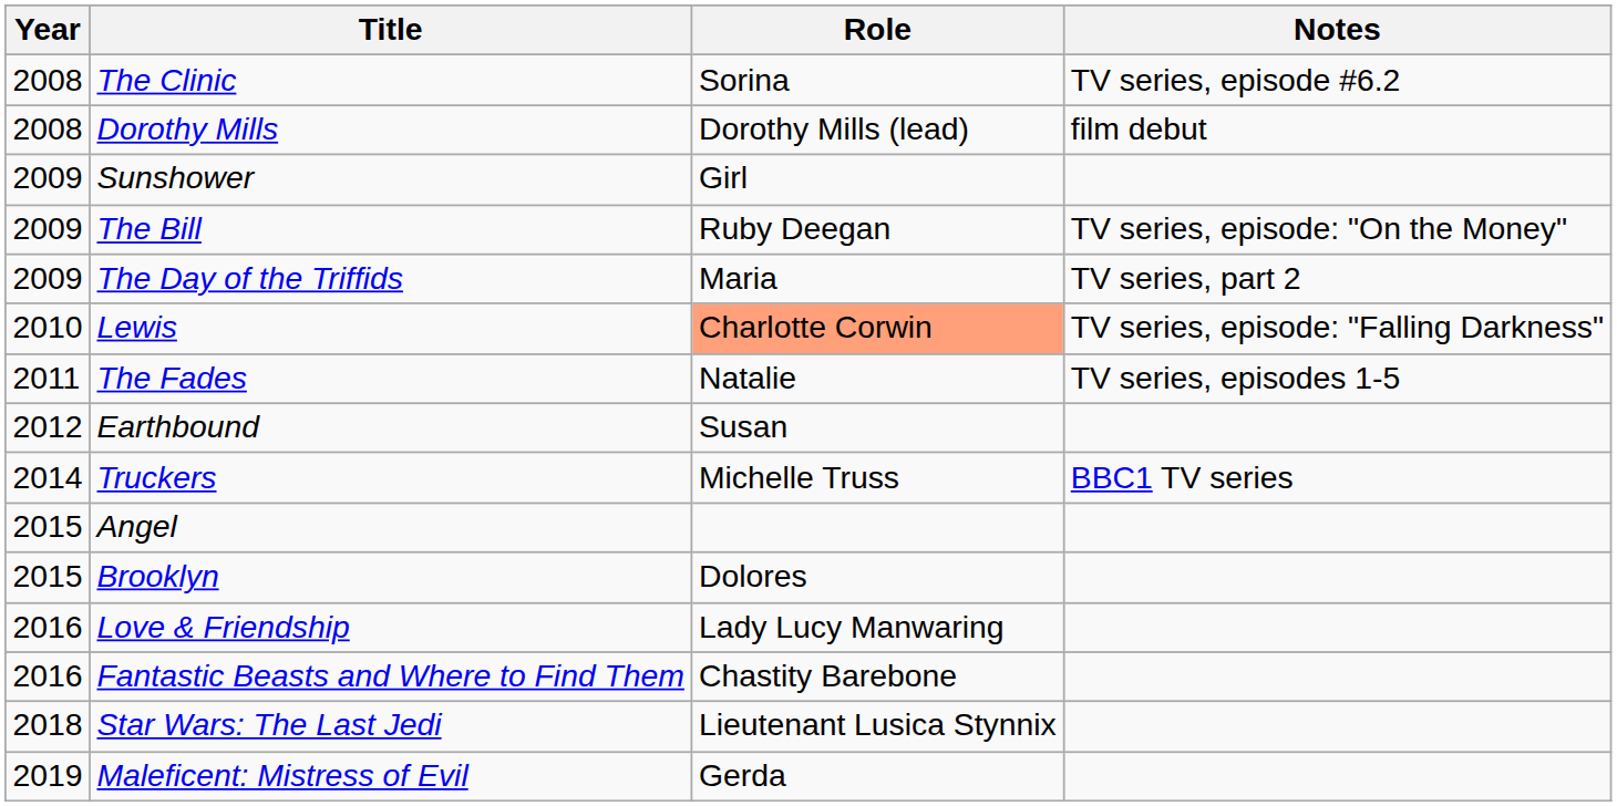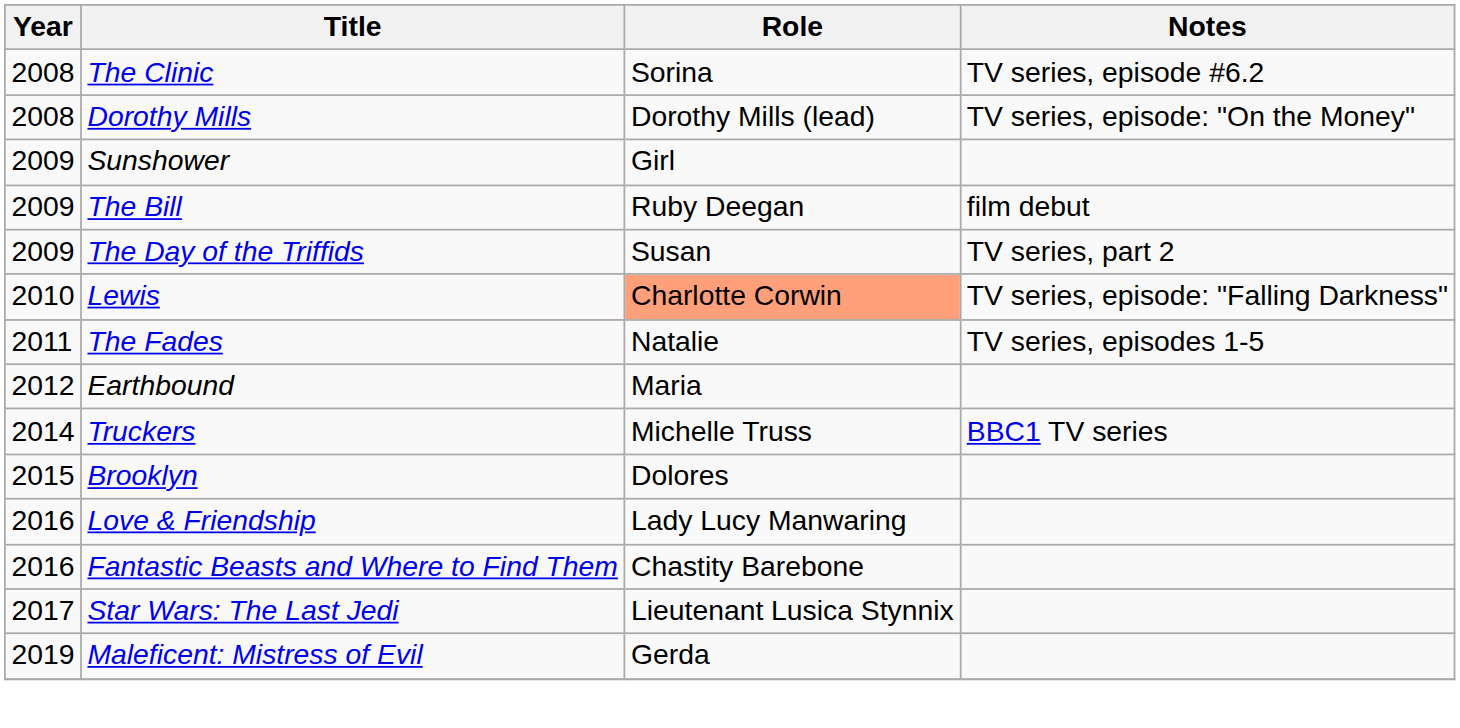 <table class="wikitable sortable">
 <tr>
 <th>Year</th>
 <th>Title</th>
 <th>Role</th>
 <th class="unsortable">Notes</th>
 </tr>
 <tr>
 <td>2008</td>
 <td><em><a href='#'>The Clinic</a></em></td>
 <td>Sorina</td>
 <td>TV series, episode #6.2</td>
 </tr>
 <tr>
 <td>2008</td>
 <td><em><a href='#'>Dorothy Mills</a></em></td>
 <td>Dorothy Mills (lead)</td>
-<td>film debut</td>
+<td>TV series, episode: "On the Money"</td>
 </tr>
 <tr>
 <td>2009</td>
 <td><em>Sunshower</em></td>
 <td>Girl</td>
 <td></td>
 </tr>
 <tr>
 <td>2009</td>
 <td><em><a href='#'>The Bill</a></em></td>
 <td>Ruby Deegan</td>
-<td>TV series, episode: "On the Money"</td>
+<td>film debut</td>
 </tr>
 <tr>
 <td>2009</td>
 <td><em><a href='#'>The Day of the Triffids</a></em></td>
-<td>Maria</td>
+<td>Susan</td>
 <td>TV series, part 2</td>
 </tr>
 <tr>
 <td>2010</td>
 <td><em><a href='#'>Lewis</a></em></td>
 <td style="background: lightsalmon;">Charlotte Corwin</td>
 <td>TV series, episode: "Falling Darkness"</td>
 </tr>
 <tr>
 <td>2011</td>
 <td><em><a href='#'>The Fades</a></em></td>
 <td>Natalie</td>
 <td>TV series, episodes 1-5</td>
 </tr>
 <tr>
 <td>2012</td>
 <td><em>Earthbound</em></td>
-<td>Susan</td>
+<td>Maria</td>
 <td></td>
 </tr>
 <tr>
 <td>2014</td>
 <td><em><a href='#'>Truckers</a></em></td>
 <td>Michelle Truss</td>
 <td><a href='#'>BBC1</a> TV series</td>
-</tr>
-<tr>
-<td>2015</td>
-<td><em>Angel</em></td>
-<td></td>
-<td></td>
 </tr>
 <tr>
 <td>2015</td>
 <td><em><a href='#'>Brooklyn</a></em></td>
 <td>Dolores</td>
 <td></td>
 </tr>
 <tr>
 <td>2016</td>
 <td><em><a href='#'>Love & Friendship</a></em></td>
 <td>Lady Lucy Manwaring</td>
 <td></td>
 </tr>
 <tr>
 <td>2016</td>
 <td><em><a href='#'>Fantastic Beasts and Where to Find Them</a></em></td>
 <td>Chastity Barebone</td>
 <td></td>
 </tr>
 <tr>
-<td>2018</td>
+<td>2017</td>
 <td><em><a href='#'>Star Wars: The Last Jedi</a></em></td>
 <td>Lieutenant Lusica Stynnix</td>
 <td></td>
 </tr>
 <tr>
 <td>2019</td>
 <td><em><a href='#'>Maleficent: Mistress of Evil</a></em></td>
 <td>Gerda</td>
 <td></td>
 </tr>
 <tr>
 </tr>
 </table>
